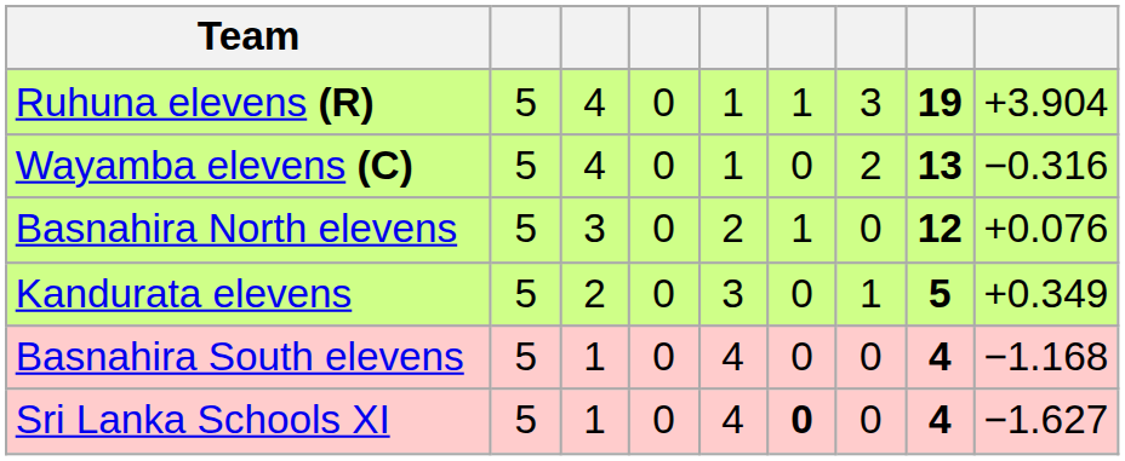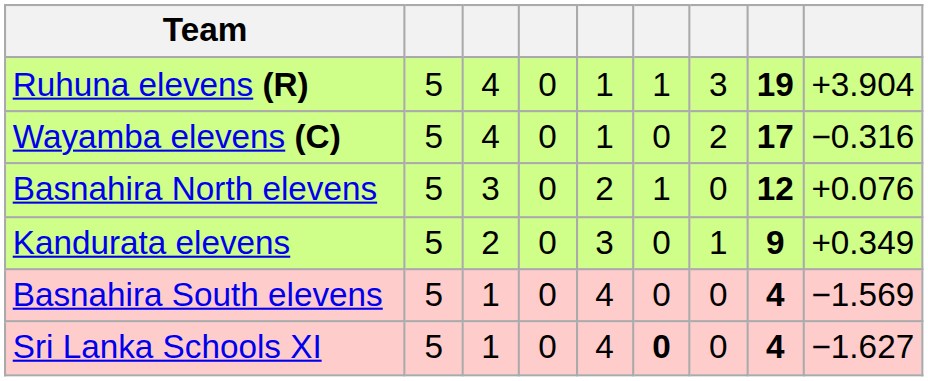 <table class="wikitable" style="text-align:center;">
 <tr>
 <th width=185>Team</th>
 <th width=20></th>
 <th width=20></th>
 <th width=20></th>
 <th width=20></th>
 <th width=20></th>
 <th width=20></th>
 <th width=20></th>
 <th width=20></th>
 </tr>
 <tr style="background:#cfff88;">
 <td style="text-align:left;"><a href='#'>Ruhuna elevens</a> <strong>(R)</strong></td>
 <td>5</td>
 <td>4</td>
 <td>0</td>
 <td>1</td>
 <td>1</td>
 <td>3</td>
 <td><strong>19</strong></td>
 <td>+3.904</td>
 </tr>
 <tr style="background:#cfff88;">
 <td style="text-align:left;"><a href='#'>Wayamba elevens</a> <strong>(C)</strong></td>
 <td>5</td>
 <td>4</td>
 <td>0</td>
 <td>1</td>
 <td>0</td>
 <td>2</td>
-<td><strong>13</strong></td>
+<td><strong>17</strong></td>
 <td>−0.316</td>
 </tr>
 <tr style="background:#cfff88;">
 <td style="text-align:left;"><a href='#'>Basnahira North elevens</a></td>
 <td>5</td>
 <td>3</td>
 <td>0</td>
 <td>2</td>
 <td>1</td>
 <td>0</td>
 <td><strong>12</strong></td>
 <td>+0.076</td>
 </tr>
 <tr style="background:#cfff88;">
 <td style="text-align:left;"><a href='#'>Kandurata elevens</a></td>
 <td>5</td>
 <td>2</td>
 <td>0</td>
 <td>3</td>
 <td>0</td>
 <td>1</td>
-<td><strong>5</strong></td>
+<td><strong>9</strong></td>
 <td>+0.349</td>
 </tr>
 <tr style="background:#fcc;">
 <td style="text-align:left;"><a href='#'>Basnahira South elevens</a></td>
 <td>5</td>
 <td>1</td>
 <td>0</td>
 <td>4</td>
 <td>0</td>
 <td>0</td>
 <td><strong>4</strong></td>
-<td>−1.168</td>
+<td>−1.569</td>
 </tr>
 <tr style="background:#fcc;">
 <td style="text-align:left;"><a href='#'>Sri Lanka Schools XI</a></td>
 <td>5</td>
 <td>1</td>
 <td>0</td>
 <td>4</td>
 <td><strong>0</strong></td>
 <td>0</td>
 <td><strong>4</strong></td>
 <td>−1.627</td>
 </tr>
 </table>
